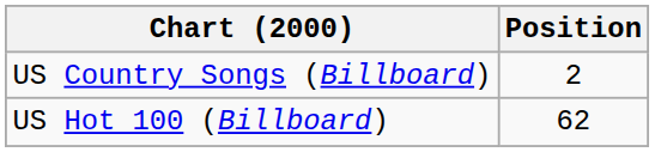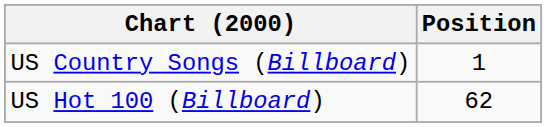 <table class="wikitable sortable plainrowheaders">
 <tr>
 <th scope="col">Chart (2000)</th>
 <th scope="col">Position</th>
 </tr>
 <tr>
 <td>US <a href='#'>Country Songs</a> (<em><a href='#'>Billboard</a></em>)</td>
-<td align="center">2</td>
+<td align="center">1</td>
 </tr>
 <tr>
 <td>US <a href='#'>Hot 100</a> (<em><a href='#'>Billboard</a></em>)</td>
 <td align="center">62</td>
 </tr>
 </table>
